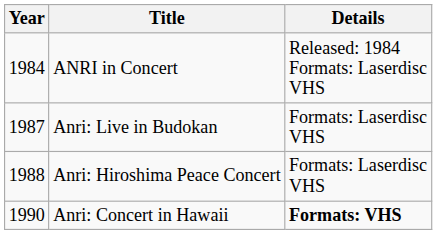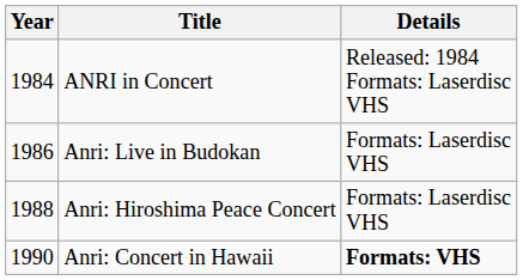 <table class="wikitable">
 <tr style="font-weight:bold;">
 <th>Year</th>
 <th>Title</th>
 <th>Details</th>
 </tr>
 <tr>
 <td>1984</td>
 <td>ANRI in Concert</td>
 <td>Released: 1984<br>Formats: Laserdisc<br>              VHS</td>
 </tr>
 <tr>
-<td>1987</td>
+<td>1986</td>
 <td>Anri: Live in Budokan</td>
 <td>Formats: Laserdisc<br>              VHS</td>
 </tr>
 <tr>
 <td>1988</td>
 <td>Anri: Hiroshima Peace Concert</td>
 <td>Formats: Laserdisc<br>              VHS</td>
 </tr>
 <tr>
 <td>1990</td>
 <td>Anri: Concert in Hawaii</td>
 <td><strong>Formats: VHS</strong></td>
 </tr>
 </table>
